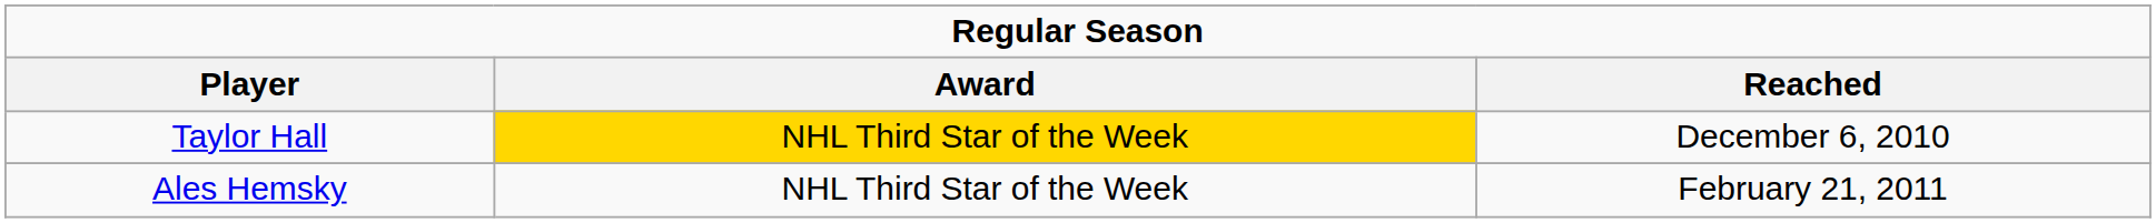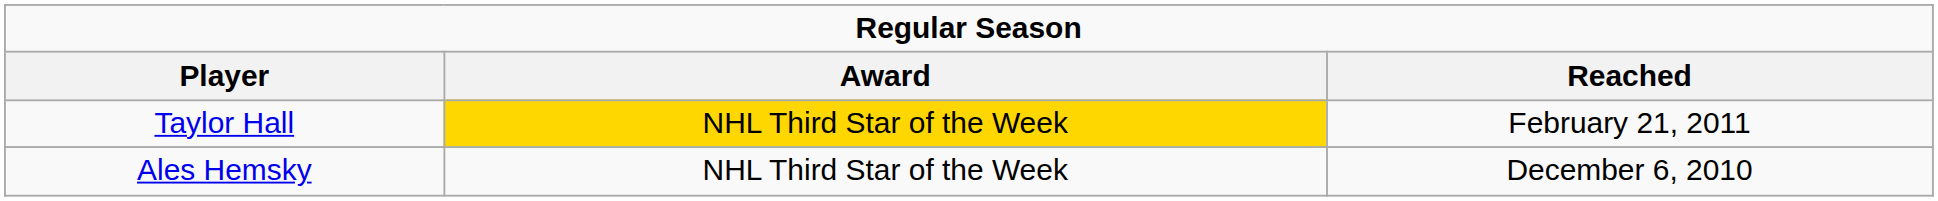 <table class="wikitable" width="52%" style="text-align:center">
 <tr>
 <td colspan="10" align="center"><strong>Regular Season</strong></td>
 </tr>
 <tr>
 <th>Player</th>
 <th>Award</th>
 <th>Reached</th>
 </tr>
 <tr>
 <td><a href='#'>Taylor Hall</a></td>
 <td style="background: gold;">NHL Third Star of the Week</td>
-<td>December 6, 2010</td>
+<td>February 21, 2011</td>
 </tr>
 <tr>
 <td><a href='#'>Ales Hemsky</a></td>
 <td>NHL Third Star of the Week</td>
-<td>February 21, 2011</td>
+<td>December 6, 2010</td>
 </tr>
 </table>
